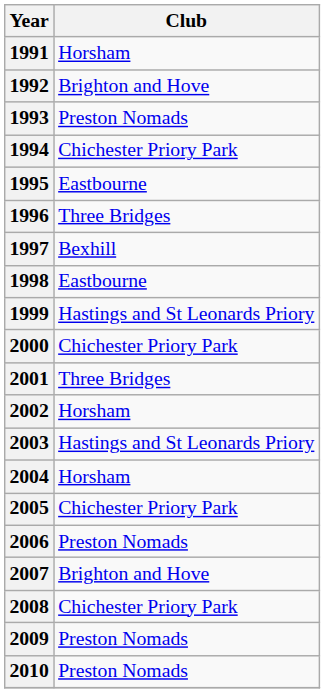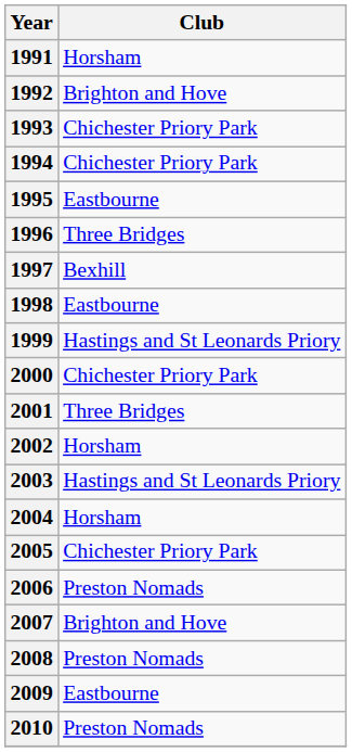 <table class="wikitable" style="font-size:85%">
 <tr>
 <th>Year</th>
 <th>Club</th>
 </tr>
 <tr>
 <th scope="row">1991</th>
 <td><a href='#'>Horsham</a></td>
 </tr>
 <tr>
 <th scope="row">1992</th>
 <td><a href='#'>Brighton and Hove</a></td>
 </tr>
 <tr>
 <th scope="row">1993</th>
-<td><a href='#'>Preston Nomads</a></td>
+<td><a href='#'>Chichester Priory Park</a></td>
 </tr>
 <tr>
 <th scope="row">1994</th>
 <td><a href='#'>Chichester Priory Park</a></td>
 </tr>
 <tr>
 <th scope="row">1995</th>
 <td><a href='#'>Eastbourne</a></td>
 </tr>
 <tr>
 <th scope="row">1996</th>
 <td><a href='#'>Three Bridges</a></td>
 </tr>
 <tr>
 <th scope="row">1997</th>
 <td><a href='#'>Bexhill</a></td>
 </tr>
 <tr>
 <th scope="row">1998</th>
 <td><a href='#'>Eastbourne</a></td>
 </tr>
 <tr>
 <th scope="row">1999</th>
 <td><a href='#'>Hastings and St Leonards Priory</a></td>
 </tr>
 <tr>
 <th scope="row">2000</th>
 <td><a href='#'>Chichester Priory Park</a></td>
 </tr>
 <tr>
 <th scope="row">2001</th>
 <td><a href='#'>Three Bridges</a></td>
 </tr>
 <tr>
 <th scope="row">2002</th>
 <td><a href='#'>Horsham</a></td>
 </tr>
 <tr>
 <th scope="row">2003</th>
 <td><a href='#'>Hastings and St Leonards Priory</a></td>
 </tr>
 <tr>
 <th scope="row">2004</th>
 <td><a href='#'>Horsham</a></td>
 </tr>
 <tr>
 <th scope="row">2005</th>
 <td><a href='#'>Chichester Priory Park</a></td>
 </tr>
 <tr>
 <th scope="row">2006</th>
 <td><a href='#'>Preston Nomads</a></td>
 </tr>
 <tr>
 <th scope="row">2007</th>
 <td><a href='#'>Brighton and Hove</a></td>
 </tr>
 <tr>
 <th scope="row">2008</th>
-<td><a href='#'>Chichester Priory Park</a></td>
+<td><a href='#'>Preston Nomads</a></td>
 </tr>
 <tr>
 <th scope="row">2009</th>
-<td><a href='#'>Preston Nomads</a></td>
+<td><a href='#'>Eastbourne</a></td>
 </tr>
 <tr>
 <th scope="row">2010</th>
 <td><a href='#'>Preston Nomads</a></td>
 </tr>
 <tr>
 </tr>
 </table>
